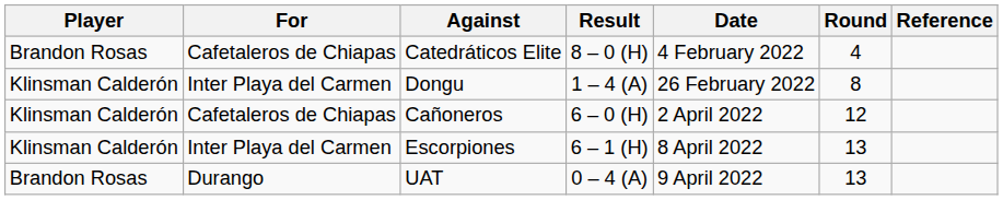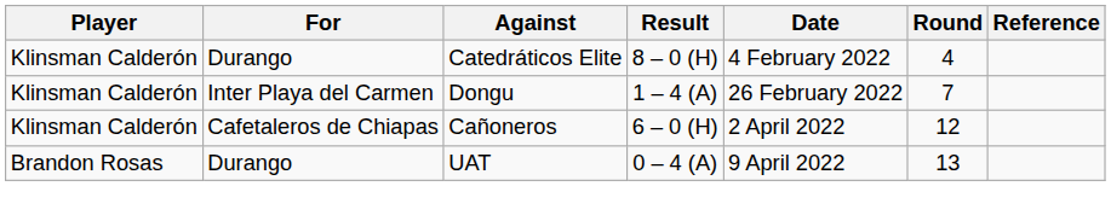 <table class="wikitable sortable">
 <tr>
 <th>Player</th>
 <th>For</th>
 <th>Against</th>
 <th>Result</th>
 <th>Date</th>
 <th>Round</th>
 <th>Reference</th>
 </tr>
 <tr>
-<td> Brandon Rosas</td>
-<td>Cafetaleros de Chiapas</td>
+<td> Klinsman Calderón</td>
+<td>Durango</td>
 <td>Catedráticos Elite</td>
 <td align=center>8 – 0 (H)</td>
 <td>4 February 2022</td>
 <td align=center>4</td>
 <td align=center></td>
 </tr>
 <tr>
 <td> Klinsman Calderón</td>
 <td>Inter Playa del Carmen</td>
 <td>Dongu</td>
 <td align=center>1 – 4 (A)</td>
 <td>26 February 2022</td>
-<td align=center>8</td>
+<td align=center>7</td>
 <td align=center></td>
 </tr>
 <tr>
 <td> Klinsman Calderón</td>
 <td>Cafetaleros de Chiapas</td>
 <td>Cañoneros</td>
 <td align=center>6 – 0 (H)</td>
 <td>2 April 2022</td>
 <td align=center>12</td>
 <td align=center></td>
 </tr>
 <tr>
-<td> Klinsman Calderón</td>
-<td>Inter Playa del Carmen</td>
-<td>Escorpiones</td>
-<td align=center>6 – 1 (H)</td>
-<td>8 April 2022</td>
-<td align=center>13</td>
-<td align=center></td>
-</tr>
-<tr>
 <td> Brandon Rosas</td>
 <td>Durango</td>
 <td>UAT</td>
 <td align=center>0 – 4 (A)</td>
 <td>9 April 2022</td>
 <td align=center>13</td>
 <td align=center></td>
 </tr>
 </table>
